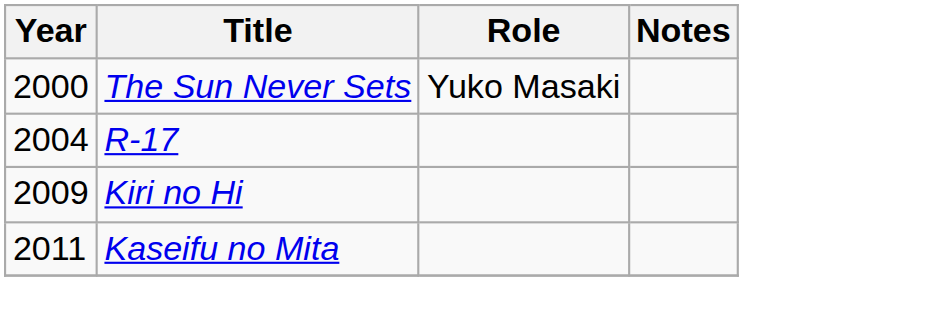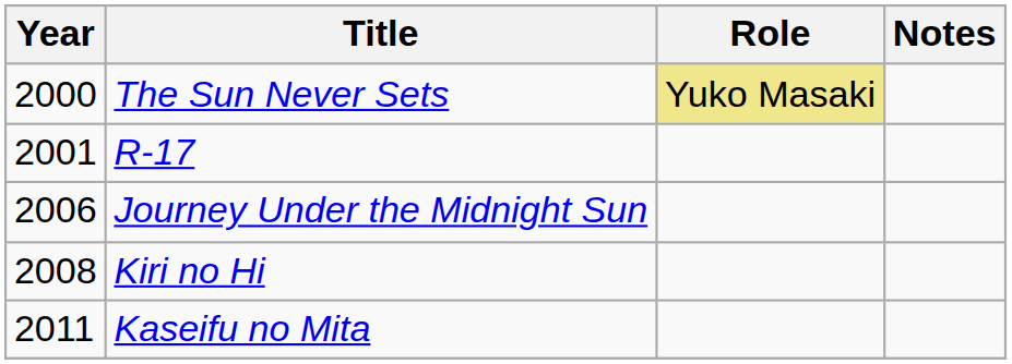 <table class="wikitable sortable">
 <tr>
 <th>Year</th>
 <th>Title</th>
 <th>Role</th>
 <th class="unsortable">Notes</th>
 </tr>
 <tr>
 <td>2000</td>
 <td><a href='#'><em>The Sun Never Sets</em></a></td>
-<td>Yuko Masaki</td>
+<td style="background: khaki;">Yuko Masaki</td>
 <td></td>
 </tr>
 <tr>
-<td>2004</td>
+<td>2001</td>
 <td><a href='#'><em>R-17</em></a></td>
 <td></td>
 <td></td>
 </tr>
 <tr>
-<td>2009</td>
+<td>2006</td>
+<td><em><a href='#'>Journey Under the Midnight Sun</a></em></td>
+<td></td>
+<td></td>
+</tr>
+<tr>
+<td>2008</td>
 <td><em><a href='#'>Kiri no Hi</a></em></td>
 <td></td>
 <td></td>
 </tr>
 <tr>
 <td>2011</td>
 <td><em><a href='#'>Kaseifu no Mita</a></em></td>
 <td></td>
 <td></td>
 </tr>
 <tr>
 </tr>
 </table>
